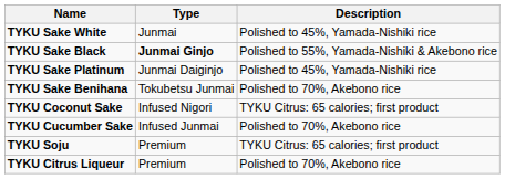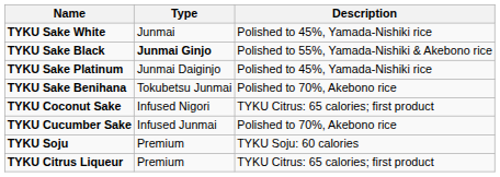 <table class="wikitable">
 <tr>
 <th>Name</th>
 <th>Type</th>
 <th>Description</th>
 </tr>
 <tr>
 <td><strong>TYKU Sake White</strong></td>
 <td>Junmai</td>
 <td>Polished to 45%, Yamada-Nishiki rice</td>
 </tr>
 <tr>
 <td><strong>TYKU Sake Black</strong></td>
 <td><strong>Junmai Ginjo</strong></td>
 <td>Polished to 55%, Yamada-Nishiki & Akebono rice</td>
 </tr>
 <tr>
 <td><strong>TYKU Sake Platinum</strong></td>
 <td>Junmai Daiginjo</td>
 <td>Polished to 45%, Yamada-Nishiki rice</td>
 </tr>
 <tr>
 <td><strong>TYKU Sake Benihana</strong></td>
 <td>Tokubetsu Junmai</td>
 <td>Polished to 70%, Akebono rice</td>
 </tr>
 <tr>
 <td><strong>TYKU Coconut Sake</strong></td>
 <td>Infused Nigori</td>
 <td>TYKU Citrus: 65 calories; first product</td>
 </tr>
 <tr>
 <td><strong>TYKU Cucumber Sake</strong></td>
 <td>Infused Junmai</td>
 <td>Polished to 70%, Akebono rice</td>
 </tr>
 <tr>
 <td><strong>TYKU Soju</strong></td>
 <td>Premium</td>
-<td>TYKU Citrus: 65 calories; first product</td>
+<td>TYKU Soju: 60 calories</td>
 </tr>
 <tr>
 <td><strong>TYKU Citrus Liqueur</strong></td>
 <td>Premium</td>
-<td>Polished to 70%, Akebono rice</td>
+<td>TYKU Citrus: 65 calories; first product</td>
 </tr>
 </table>
